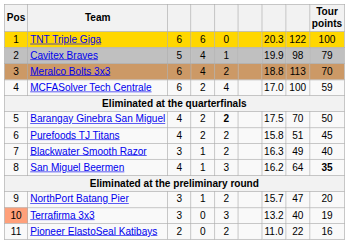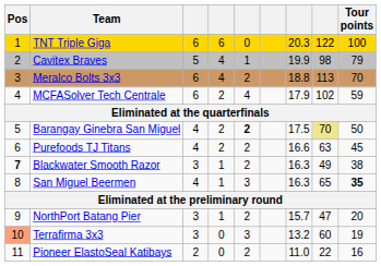 <table class="wikitable" style="text-align:center">
 <tr>
 <th width=30>Pos</th>
 <th width=180>Team</th>
 <th width=30></th>
 <th width=30></th>
 <th width=30></th>
 <th width=30></th>
 <th width=30></th>
 <th width=30></th>
 <th width=30>Tour points</th>
 </tr>
 <tr bgcolor=gold>
 <td>1</td>
 <td align=left><a href='#'>TNT Triple Giga</a></td>
 <td>6</td>
 <td>6</td>
 <td>0</td>
 <td></td>
 <td>20.3</td>
 <td>122</td>
 <td>100</td>
 </tr>
 <tr bgcolor=silver>
 <td>2</td>
 <td align=left><a href='#'>Cavitex Braves</a></td>
 <td>5</td>
 <td>4</td>
 <td>1</td>
 <td></td>
 <td>19.9</td>
 <td>98</td>
 <td>79</td>
 </tr>
 <tr bgcolor=cc9966>
 <td>3</td>
 <td align=left><a href='#'>Meralco Bolts 3x3</a></td>
 <td>6</td>
 <td>4</td>
 <td>2</td>
 <td></td>
 <td>18.8</td>
 <td>113</td>
 <td>70</td>
 </tr>
 <tr>
 <td>4</td>
 <td align=left><a href='#'>MCFASolver Tech Centrale</a></td>
 <td>6</td>
 <td>2</td>
 <td>4</td>
 <td></td>
-<td>17.0</td>
-<td>100</td>
+<td>17.9</td>
+<td>102</td>
 <td>59</td>
 </tr>
 <tr>
 <th colspan=9>Eliminated at the quarterfinals</th>
 </tr>
 <tr>
 <td>5</td>
 <td align=left nowrap><a href='#'>Barangay Ginebra San Miguel</a></td>
 <td>4</td>
 <td>2</td>
 <td><strong>2</strong></td>
 <td></td>
 <td>17.5</td>
-<td>70</td>
+<td style="background: khaki;">70</td>
 <td>50</td>
 </tr>
 <tr>
 <td>6</td>
 <td align=left><a href='#'>Purefoods TJ Titans</a></td>
 <td>4</td>
 <td>2</td>
 <td>2</td>
 <td></td>
-<td>15.8</td>
-<td>51</td>
+<td>16.6</td>
+<td>63</td>
 <td>45</td>
 </tr>
 <tr>
-<td>7</td>
+<td><strong>7</strong></td>
 <td align=left><a href='#'>Blackwater Smooth Razor</a></td>
 <td>3</td>
 <td>1</td>
 <td>2</td>
 <td></td>
 <td>16.3</td>
 <td>49</td>
-<td>40</td>
+<td>38</td>
 </tr>
 <tr>
 <td>8</td>
 <td align=left><a href='#'>San Miguel Beermen</a></td>
 <td>4</td>
 <td>1</td>
 <td>3</td>
 <td></td>
-<td>16.2</td>
-<td>64</td>
+<td>16.3</td>
+<td>65</td>
 <td><strong>35</strong></td>
 </tr>
 <tr>
 <th colspan=9>Eliminated at the preliminary round</th>
 </tr>
 <tr>
 <td>9</td>
 <td align=left><a href='#'>NorthPort Batang Pier</a></td>
 <td>3</td>
 <td>1</td>
 <td>2</td>
 <td></td>
 <td>15.7</td>
 <td>47</td>
 <td>20</td>
 </tr>
 <tr>
 <td style="background: lightsalmon;">10</td>
 <td align=left><a href='#'>Terrafirma 3x3</a></td>
 <td>3</td>
 <td>0</td>
 <td>3</td>
 <td></td>
 <td>13.2</td>
-<td>40</td>
+<td>60</td>
 <td>19</td>
 </tr>
 <tr>
 <td>11</td>
 <td align=left><a href='#'>Pioneer ElastoSeal Katibays</a></td>
 <td>2</td>
 <td>0</td>
 <td>2</td>
 <td></td>
 <td>11.0</td>
 <td>22</td>
 <td>16</td>
 </tr>
 </table>
